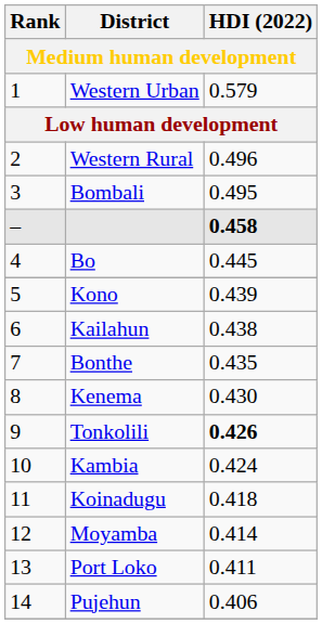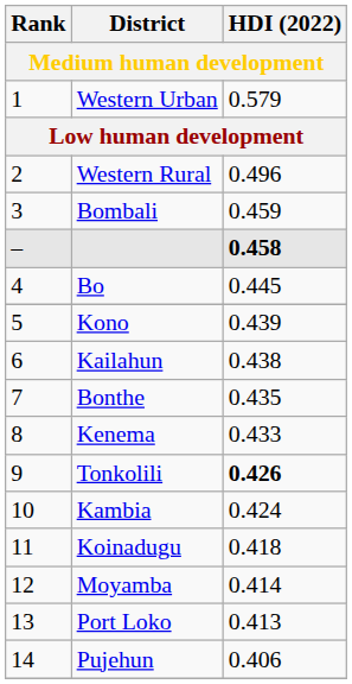 <table class="wikitable sortable">
 <tr>
 <th class="sort">Rank</th>
 <th class="sort">District</th>
 <th class="sort">HDI (2022)</th>
 </tr>
 <tr>
 <th colspan="3" style="color:#fc0;">Medium human development</th>
 </tr>
 <tr>
 <td>1</td>
 <td style="text-align:left"><a href='#'>Western Urban</a></td>
 <td>0.579</td>
 </tr>
 <tr>
 <th colspan="3" style="color:#900;">Low human development</th>
 </tr>
 <tr>
 <td>2</td>
 <td style="text-align:left"><a href='#'>Western Rural</a></td>
 <td>0.496</td>
 </tr>
 <tr>
 <td>3</td>
 <td style="text-align:left"><a href='#'>Bombali</a></td>
-<td>0.495</td>
+<td>0.459</td>
 </tr>
 <tr style="background:#e6e6e6">
 <td>–</td>
 <td><strong></strong></td>
 <td><strong>0.458</strong></td>
 </tr>
 <tr>
 <td>4</td>
 <td style="text-align:left"><a href='#'>Bo</a></td>
 <td>0.445</td>
 </tr>
 <tr style="background:#e6e6e6">
 </tr>
 <tr>
 <td>5</td>
 <td style="text-align:left"><a href='#'>Kono</a></td>
 <td>0.439</td>
 </tr>
 <tr>
 <td>6</td>
 <td style="text-align:left"><a href='#'>Kailahun</a></td>
 <td>0.438</td>
 </tr>
 <tr>
 <td>7</td>
 <td style="text-align:left"><a href='#'>Bonthe</a></td>
 <td>0.435</td>
 </tr>
 <tr>
 <td>8</td>
 <td style="text-align:left"><a href='#'>Kenema</a></td>
-<td>0.430</td>
+<td>0.433</td>
 </tr>
 <tr>
 <td>9</td>
 <td style="text-align:left"><a href='#'>Tonkolili</a></td>
 <td><strong>0.426</strong></td>
 </tr>
 <tr>
 <td>10</td>
 <td style="text-align:left"><a href='#'>Kambia</a></td>
 <td>0.424</td>
 </tr>
 <tr>
 <td>11</td>
 <td style="text-align:left"><a href='#'>Koinadugu</a></td>
 <td>0.418</td>
 </tr>
 <tr>
 <td>12</td>
 <td style="text-align:left"><a href='#'>Moyamba</a></td>
 <td>0.414</td>
 </tr>
 <tr>
 <td>13</td>
 <td style="text-align:left"><a href='#'>Port Loko</a></td>
-<td>0.411</td>
+<td>0.413</td>
 </tr>
 <tr>
 <td>14</td>
 <td style="text-align:left"><a href='#'>Pujehun</a></td>
 <td>0.406</td>
 </tr>
 <tr>
 </tr>
 </table>
